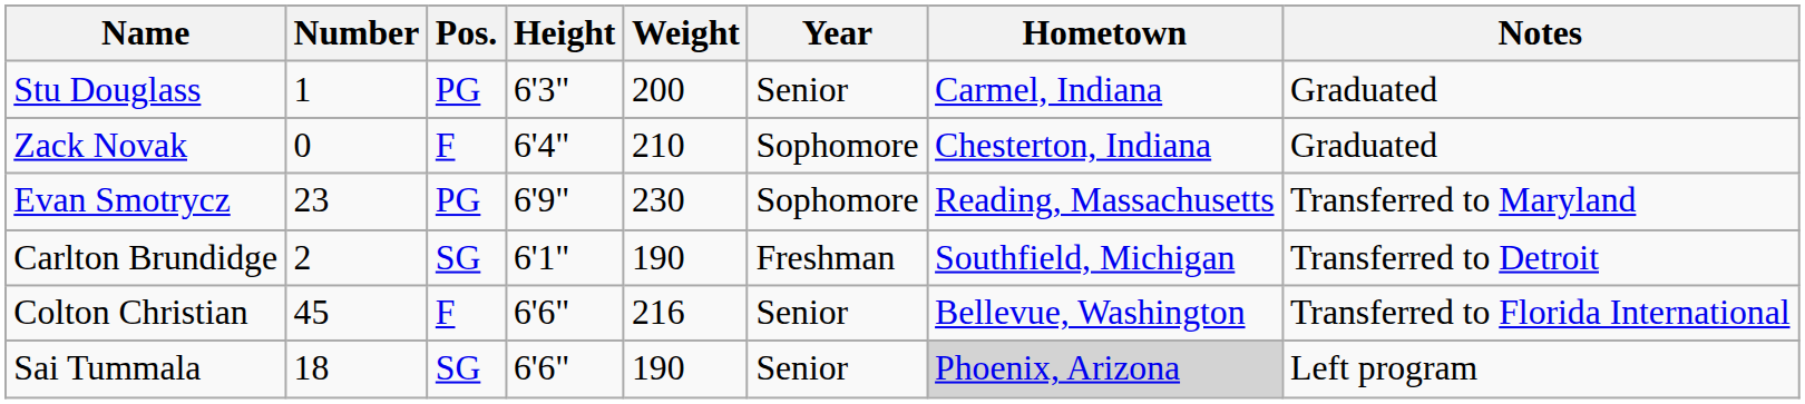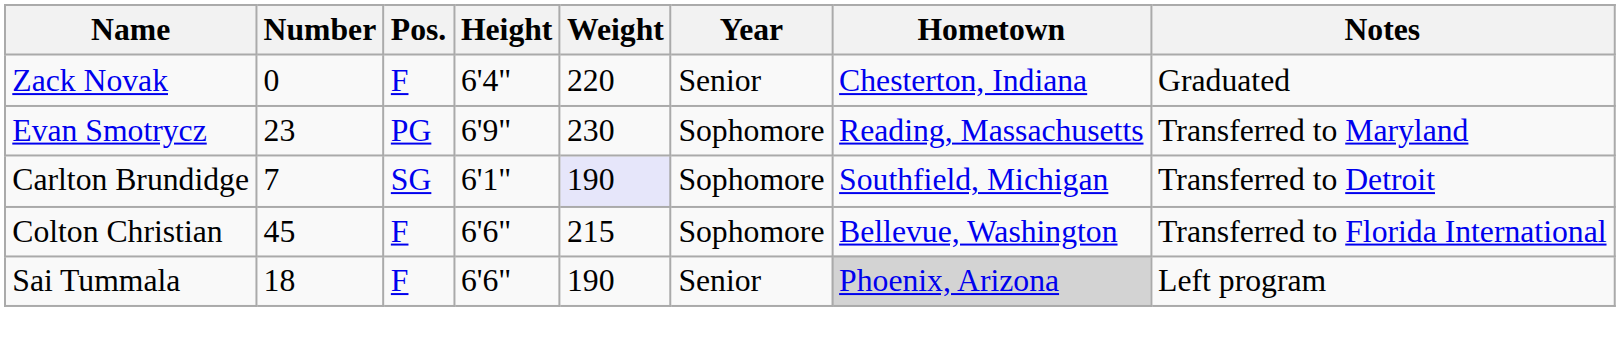 <table class="wikitable sortable" border="1">
 <tr>
 <th>Name</th>
 <th>Number</th>
 <th>Pos.</th>
 <th>Height</th>
 <th>Weight</th>
 <th>Year</th>
 <th>Hometown</th>
 <th class="unsortable">Notes</th>
 </tr>
 <tr>
-<td sortname><a href='#'>Stu Douglass</a></td>
-<td>1</td>
-<td><a href='#'>PG</a></td>
-<td>6'3"</td>
-<td>200</td>
-<td>Senior</td>
-<td><a href='#'>Carmel, Indiana</a></td>
-<td>Graduated</td>
-</tr>
-<tr>
 <td sortname><a href='#'>Zack Novak</a></td>
 <td>0</td>
 <td><a href='#'>F</a></td>
 <td>6'4"</td>
-<td>210</td>
-<td>Sophomore</td>
+<td>220</td>
+<td>Senior</td>
 <td><a href='#'>Chesterton, Indiana</a></td>
 <td>Graduated</td>
 </tr>
 <tr>
 <td sortname><a href='#'>Evan Smotrycz</a></td>
 <td>23</td>
 <td><a href='#'>PG</a></td>
 <td>6'9"</td>
 <td>230</td>
 <td>Sophomore</td>
 <td><a href='#'>Reading, Massachusetts</a></td>
 <td>Transferred to <a href='#'>Maryland</a></td>
 </tr>
 <tr>
 <td sortname>Carlton Brundidge</td>
-<td>2</td>
+<td>7</td>
 <td><a href='#'>SG</a></td>
 <td>6'1"</td>
-<td>190</td>
-<td>Freshman</td>
+<td style="background: lavender;">190</td>
+<td>Sophomore</td>
 <td><a href='#'>Southfield, Michigan</a></td>
 <td>Transferred to <a href='#'>Detroit</a></td>
 </tr>
 <tr>
 <td sortname>Colton Christian</td>
 <td>45</td>
 <td><a href='#'>F</a></td>
 <td>6'6"</td>
-<td>216</td>
-<td>Senior</td>
+<td>215</td>
+<td>Sophomore</td>
 <td><a href='#'>Bellevue, Washington</a></td>
 <td>Transferred to <a href='#'>Florida International</a></td>
 </tr>
 <tr>
 <td sortname>Sai Tummala</td>
 <td>18</td>
-<td><a href='#'>SG</a></td>
+<td><a href='#'>F</a></td>
 <td>6'6"</td>
 <td>190</td>
 <td>Senior</td>
 <td style="background: lightgrey;"><a href='#'>Phoenix, Arizona</a></td>
 <td>Left program</td>
 </tr>
 </table>
